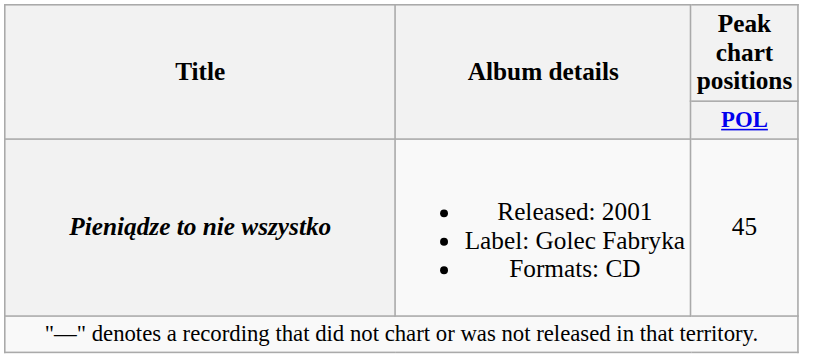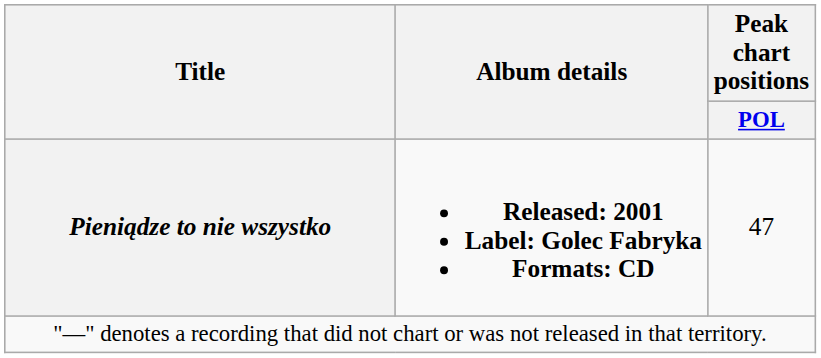 <table class="wikitable plainrowheaders" style="text-align:center;">
 <tr>
 <th scope="col" rowspan="2" style="width:15em;">Title</th>
 <th scope="col" rowspan="2">Album details</th>
 <th scope="col" colspan="1">Peak chart positions</th>
 </tr>
 <tr>
 <th scope="col" style="width:3em;font-size:90%;"><a href='#'>POL</a><br></th>
 </tr>
 <tr>
 <th scope="row"><em>Pieniądze to nie wszystko</em></th>
-<td><br><ul><li>Released: 2001</li><li>Label: Golec Fabryka</li><li>Formats: CD</li></ul></td>
-<td>45</td>
+<td><strong><br><ul><li>Released: 2001</li><li>Label: Golec Fabryka</li><li>Formats: CD</li></ul></strong></td>
+<td>47</td>
 </tr>
 <tr>
 <td colspan="20" style="font-size:90%">"—" denotes a recording that did not chart or was not released in that territory.</td>
 </tr>
 </table>
